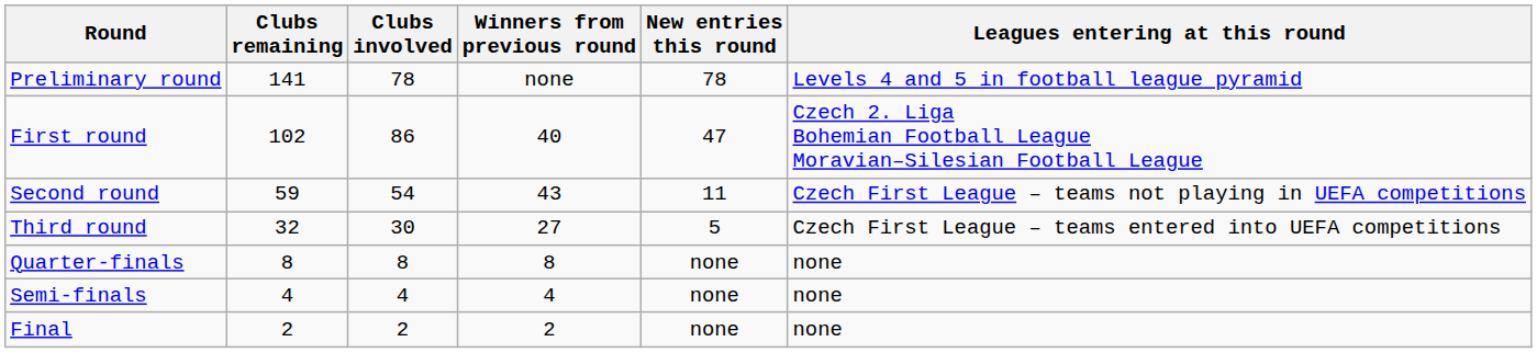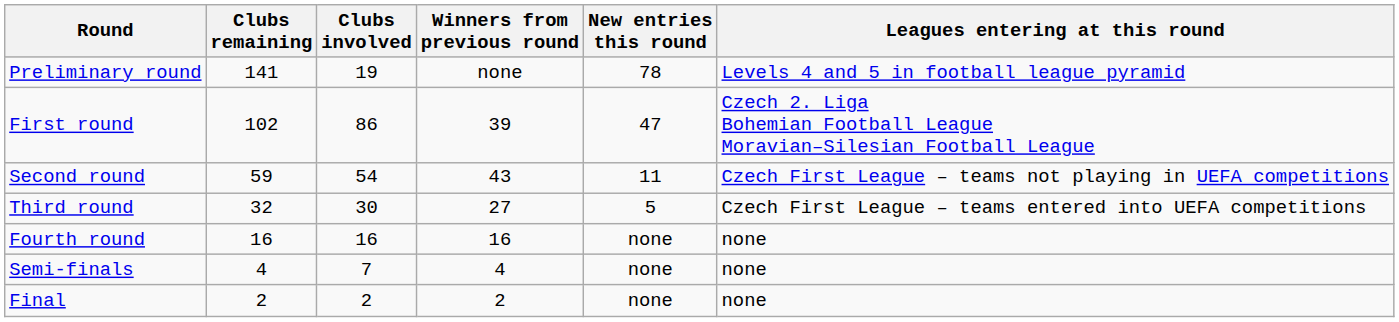 <table class="wikitable">
 <tr>
 <th>Round</th>
 <th>Clubs<br>remaining</th>
 <th>Clubs<br>involved</th>
 <th>Winners from<br>previous round</th>
 <th>New entries<br>this round</th>
 <th>Leagues entering at this round</th>
 </tr>
 <tr>
 <td><a href='#'>Preliminary round</a></td>
 <td align="center">141</td>
-<td align="center">78</td>
+<td align="center">19</td>
 <td align="center">none</td>
 <td align="center">78</td>
 <td><a href='#'>Levels 4 and 5 in football league pyramid</a></td>
 </tr>
 <tr>
 <td><a href='#'>First round</a></td>
 <td align="center">102</td>
 <td align="center">86</td>
-<td align="center">40</td>
+<td align="center">39</td>
 <td align="center">47</td>
 <td><a href='#'>Czech 2. Liga</a><br><a href='#'>Bohemian Football League</a><br><a href='#'>Moravian–Silesian Football League</a></td>
 </tr>
 <tr>
 <td><a href='#'>Second round</a></td>
 <td align="center">59</td>
 <td align="center">54</td>
 <td align="center">43</td>
 <td align="center">11</td>
 <td><a href='#'>Czech First League</a> – teams not playing in <a href='#'>UEFA competitions</a></td>
 </tr>
 <tr>
 <td><a href='#'>Third round</a></td>
 <td align="center">32</td>
 <td align="center">30</td>
 <td align="center">27</td>
 <td align="center">5</td>
 <td>Czech First League – teams entered into UEFA competitions</td>
 </tr>
 <tr>
-<td><a href='#'>Quarter-finals</a></td>
-<td align="center">8</td>
-<td align="center">8</td>
-<td align="center">8</td>
+<td><a href='#'>Fourth round</a></td>
+<td align="center">16</td>
+<td align="center">16</td>
+<td align="center">16</td>
 <td align="center">none</td>
 <td>none</td>
 </tr>
 <tr>
 <td><a href='#'>Semi-finals</a></td>
 <td align="center">4</td>
-<td align="center">4</td>
+<td align="center">7</td>
 <td align="center">4</td>
 <td align="center">none</td>
 <td>none</td>
 </tr>
 <tr>
 <td><a href='#'>Final</a></td>
 <td align="center">2</td>
 <td align="center">2</td>
 <td align="center">2</td>
 <td align="center">none</td>
 <td>none</td>
 </tr>
 </table>
